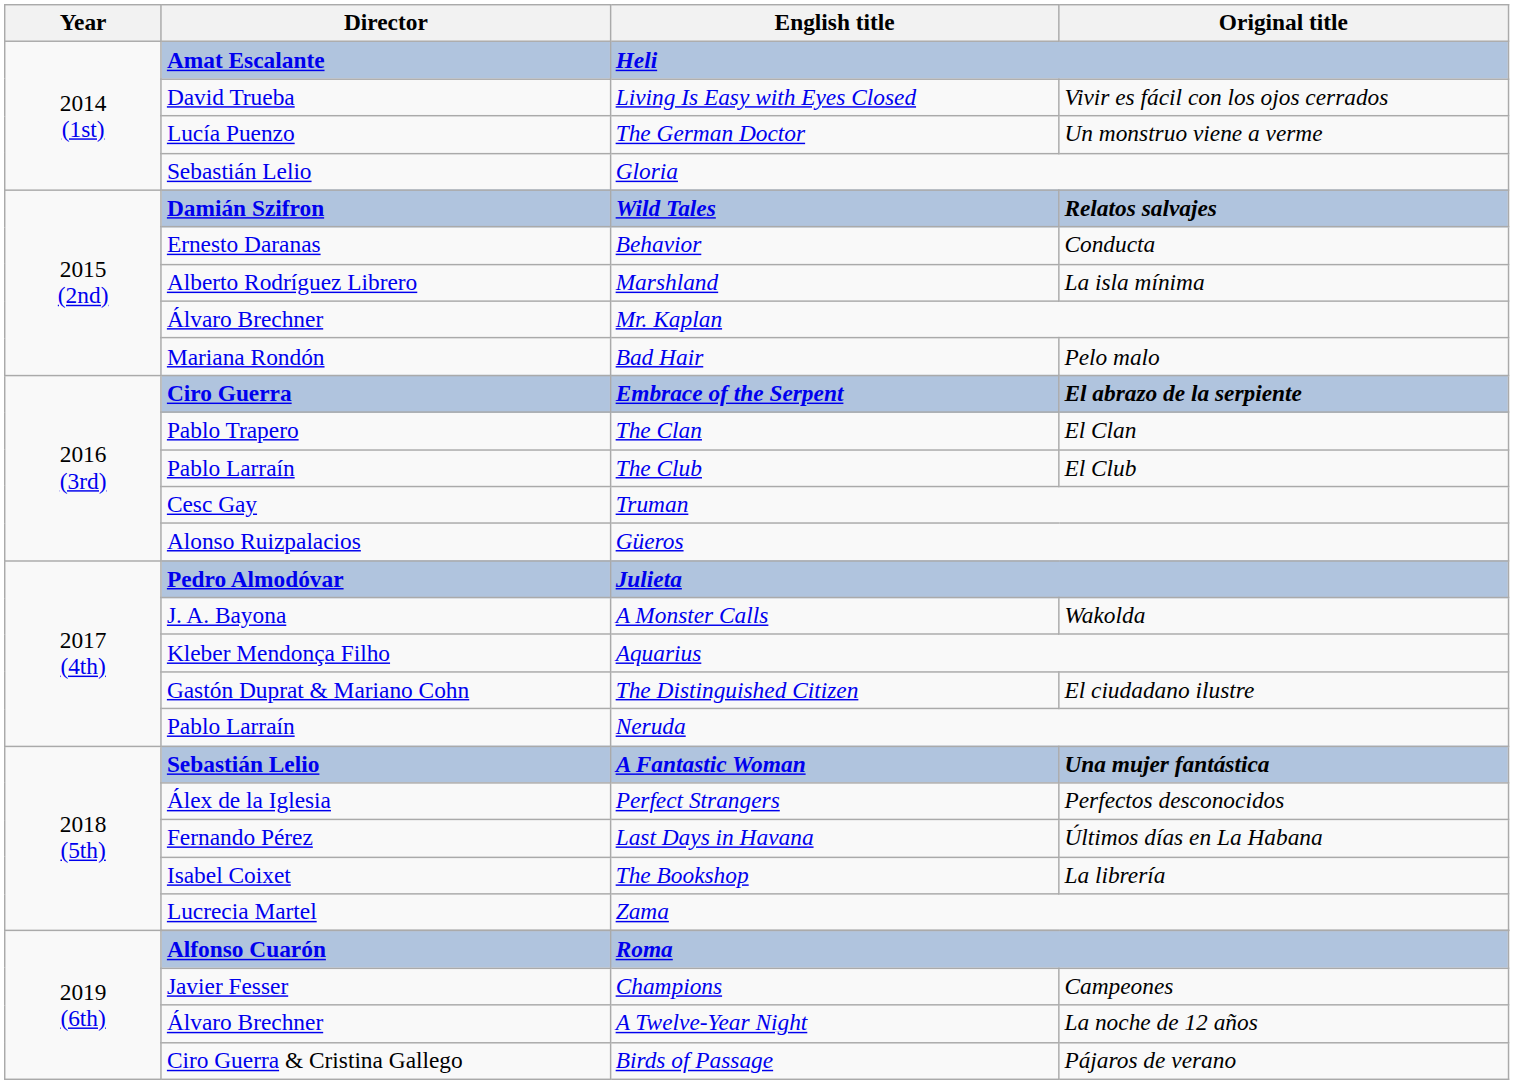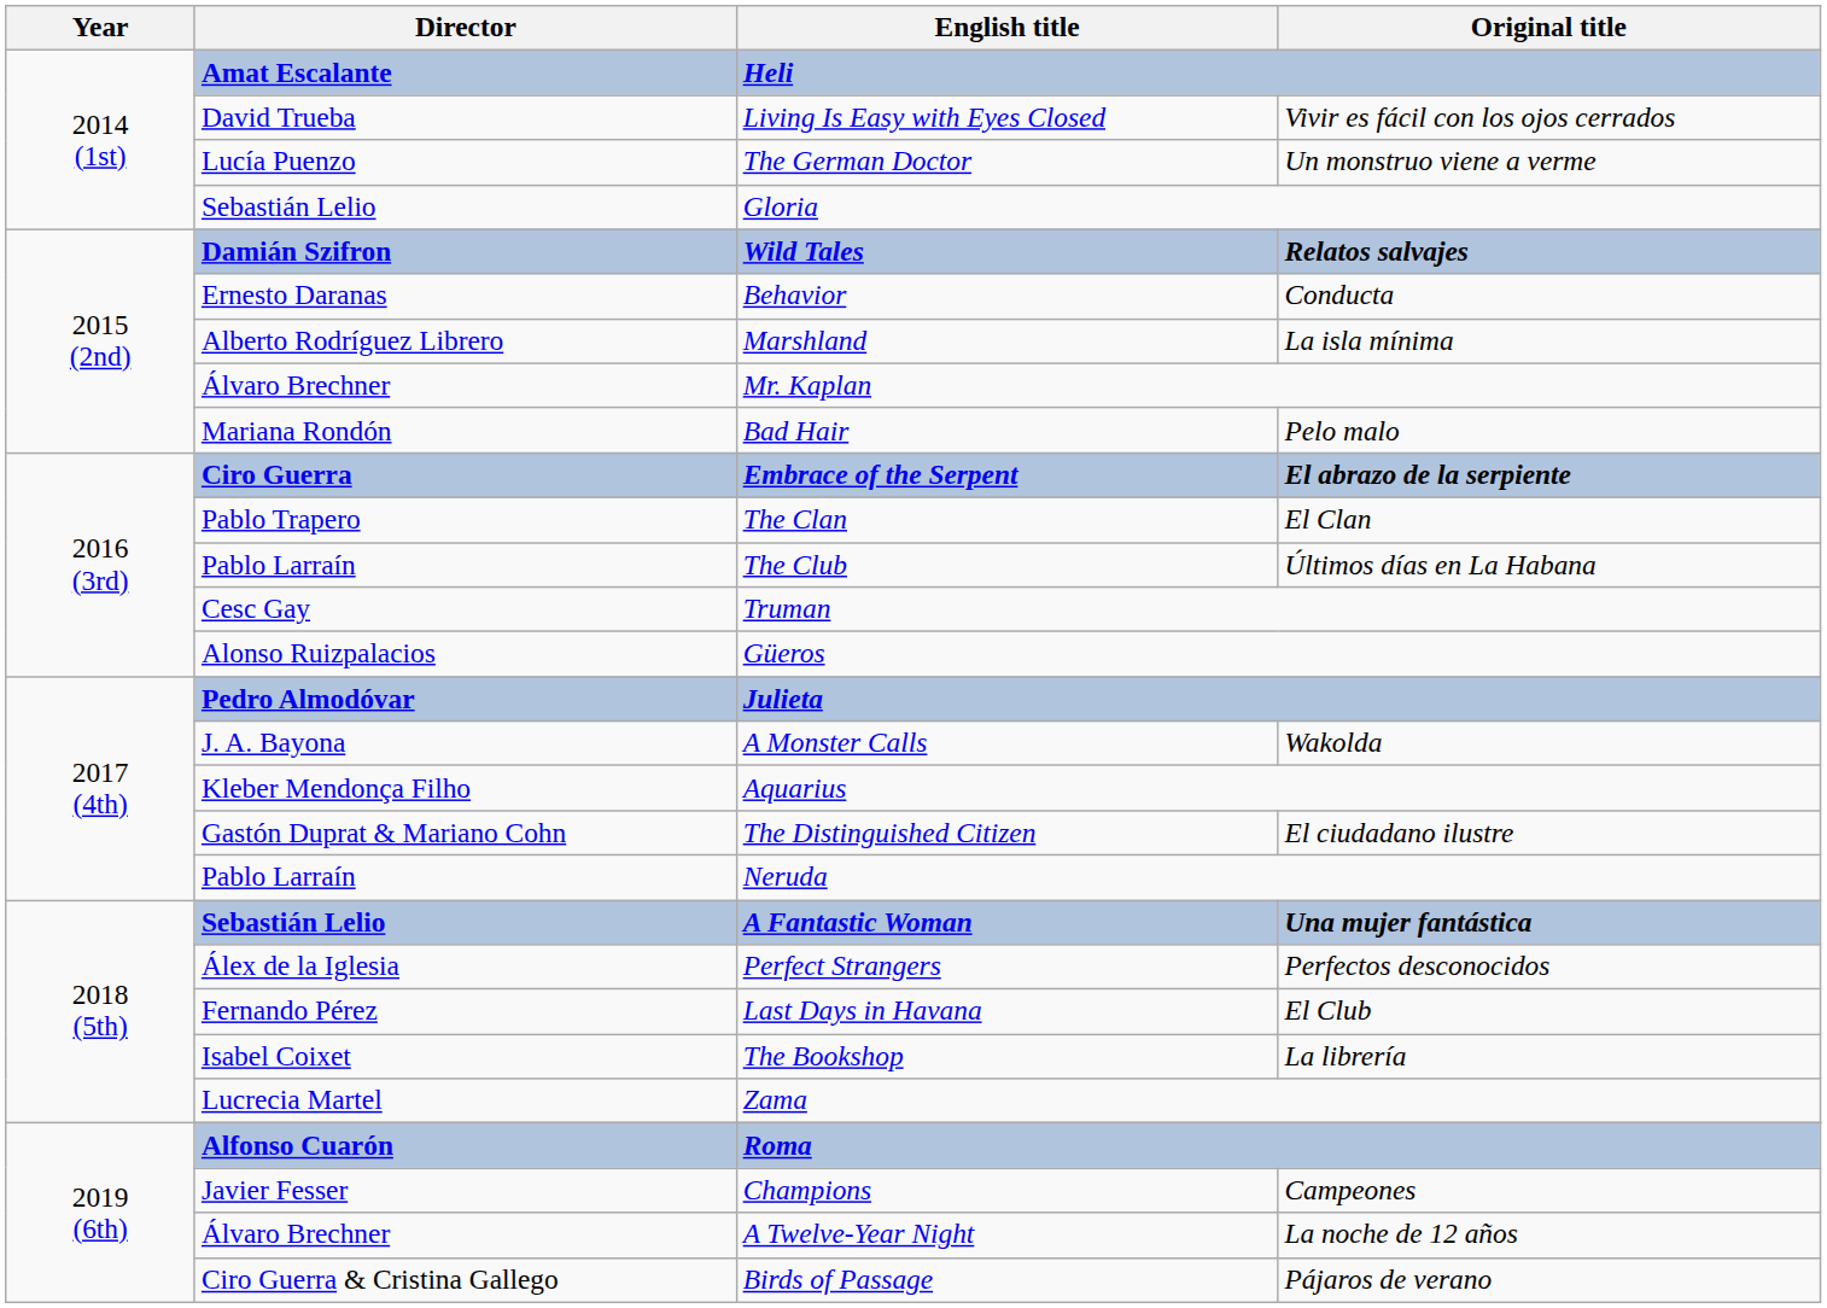 <table class="wikitable">
 <tr>
 <th width="100">Year</th>
 <th width="300">Director</th>
 <th width="300">English title</th>
 <th width="300">Original title</th>
 </tr>
 <tr>
 <td rowspan="4" style="text-align:center;">2014<br><a href='#'>(1st)</a><br></td>
 <td style="background:#B0C4DE;"> <strong><a href='#'>Amat Escalante</a></strong></td>
 <td colspan="2" style="background:#B0C4DE;"><strong><em><a href='#'>Heli</a></em></strong></td>
 </tr>
 <tr>
 <td> <a href='#'>David Trueba</a></td>
 <td><em><a href='#'>Living Is Easy with Eyes Closed</a></em></td>
 <td><em>Vivir es fácil con los ojos cerrados</em></td>
 </tr>
 <tr>
 <td> <a href='#'>Lucía Puenzo</a></td>
 <td><em><a href='#'>The German Doctor</a></em></td>
 <td><em>Un monstruo viene a verme</em></td>
 </tr>
 <tr>
 <td> <a href='#'>Sebastián Lelio</a></td>
 <td colspan="2"><em><a href='#'>Gloria</a></em></td>
 </tr>
 <tr>
 <td rowspan="5" style="text-align:center;">2015<br><a href='#'>(2nd)</a><br></td>
 <td style="background:#B0C4DE;"> <strong><a href='#'>Damián Szifron</a></strong></td>
 <td style="background:#B0C4DE;"><strong><em><a href='#'>Wild Tales</a></em></strong></td>
 <td style="background:#B0C4DE;"><strong><em>Relatos salvajes</em></strong></td>
 </tr>
 <tr>
 <td> <a href='#'>Ernesto Daranas</a></td>
 <td><em><a href='#'>Behavior</a></em></td>
 <td><em>Conducta</em></td>
 </tr>
 <tr>
 <td> <a href='#'>Alberto Rodríguez Librero</a></td>
 <td><em><a href='#'>Marshland</a></em></td>
 <td><em>La isla mínima</em></td>
 </tr>
 <tr>
 <td> <a href='#'>Álvaro Brechner</a></td>
 <td colspan="2"><em><a href='#'>Mr. Kaplan</a></em></td>
 </tr>
 <tr>
 <td> <a href='#'>Mariana Rondón</a></td>
 <td><em><a href='#'>Bad Hair</a></em></td>
 <td><em>Pelo malo</em></td>
 </tr>
 <tr>
 <td rowspan="5" style="text-align:center;">2016<br><a href='#'>(3rd)</a><br></td>
 <td style="background:#B0C4DE;"> <strong><a href='#'>Ciro Guerra</a></strong></td>
 <td style="background:#B0C4DE;"><strong><em><a href='#'>Embrace of the Serpent</a></em></strong></td>
 <td style="background:#B0C4DE;"><strong><em>El abrazo de la serpiente</em></strong></td>
 </tr>
 <tr>
 <td> <a href='#'>Pablo Trapero</a></td>
 <td><em><a href='#'>The Clan</a></em></td>
 <td><em>El Clan</em></td>
 </tr>
 <tr>
 <td> <a href='#'>Pablo Larraín</a></td>
 <td><em><a href='#'>The Club</a></em></td>
-<td><em>El Club</em></td>
+<td><em>Últimos días en La Habana</em></td>
 </tr>
 <tr>
 <td> <a href='#'>Cesc Gay</a></td>
 <td colspan="2"><em><a href='#'>Truman</a></em></td>
 </tr>
 <tr>
 <td> <a href='#'>Alonso Ruizpalacios</a></td>
 <td colspan="2"><em><a href='#'>Güeros</a></em></td>
 </tr>
 <tr>
 <td rowspan="5" style="text-align:center;">2017<br><a href='#'>(4th)</a><br></td>
 <td style="background:#B0C4DE;"> <strong><a href='#'>Pedro Almodóvar</a></strong></td>
 <td colspan="2" style="background:#B0C4DE;"><strong><em><a href='#'>Julieta</a></em></strong></td>
 </tr>
 <tr>
 <td> <a href='#'>J. A. Bayona</a></td>
 <td><em><a href='#'>A Monster Calls</a></em></td>
 <td><em>Wakolda</em></td>
 </tr>
 <tr>
 <td> <a href='#'>Kleber Mendonça Filho</a></td>
 <td colspan="2"><em><a href='#'>Aquarius</a></em></td>
 </tr>
 <tr>
 <td> <a href='#'>Gastón Duprat & Mariano Cohn</a></td>
 <td><em><a href='#'>The Distinguished Citizen</a></em></td>
 <td><em>El ciudadano ilustre</em></td>
 </tr>
 <tr>
 <td> <a href='#'>Pablo Larraín</a></td>
 <td colspan="2"><em><a href='#'>Neruda</a></em></td>
 </tr>
 <tr>
 <td rowspan="5" style="text-align:center;">2018<br><a href='#'>(5th)</a><br></td>
 <td style="background:#B0C4DE;"> <strong><a href='#'>Sebastián Lelio</a></strong></td>
 <td style="background:#B0C4DE;"><strong><em><a href='#'>A Fantastic Woman</a></em></strong></td>
 <td style="background:#B0C4DE;"><strong><em>Una mujer fantástica</em></strong></td>
 </tr>
 <tr>
 <td> <a href='#'>Álex de la Iglesia</a></td>
 <td><em><a href='#'>Perfect Strangers</a></em></td>
 <td><em>Perfectos desconocidos</em></td>
 </tr>
 <tr>
 <td> <a href='#'>Fernando Pérez</a></td>
 <td><em><a href='#'>Last Days in Havana</a></em></td>
-<td><em>Últimos días en La Habana</em></td>
+<td><em>El Club</em></td>
 </tr>
 <tr>
 <td> <a href='#'>Isabel Coixet</a></td>
 <td><em><a href='#'>The Bookshop</a></em></td>
 <td><em>La librería</em></td>
 </tr>
 <tr>
 <td> <a href='#'>Lucrecia Martel</a></td>
 <td colspan="2"><em><a href='#'>Zama</a></em></td>
 </tr>
 <tr>
 <td rowspan="5" style="text-align:center;">2019<br><a href='#'>(6th)</a></td>
 </tr>
 <tr>
 <td style="background:#B0C4DE;"> <strong><a href='#'>Alfonso Cuarón</a></strong></td>
 <td colspan="2" style="background:#B0C4DE;"><strong><em><a href='#'>Roma</a></em></strong></td>
 </tr>
 <tr>
 <td> <a href='#'>Javier Fesser</a></td>
 <td><em><a href='#'>Champions</a></em></td>
 <td><em>Campeones</em></td>
 </tr>
 <tr>
 <td> <a href='#'>Álvaro Brechner</a></td>
 <td><em><a href='#'>A Twelve-Year Night</a></em></td>
 <td><em>La noche de 12 años</em></td>
 </tr>
 <tr>
 <td> <a href='#'>Ciro Guerra</a> & Cristina Gallego</td>
 <td><em><a href='#'>Birds of Passage</a></em></td>
 <td><em>Pájaros de verano</em></td>
 </tr>
 </table>
